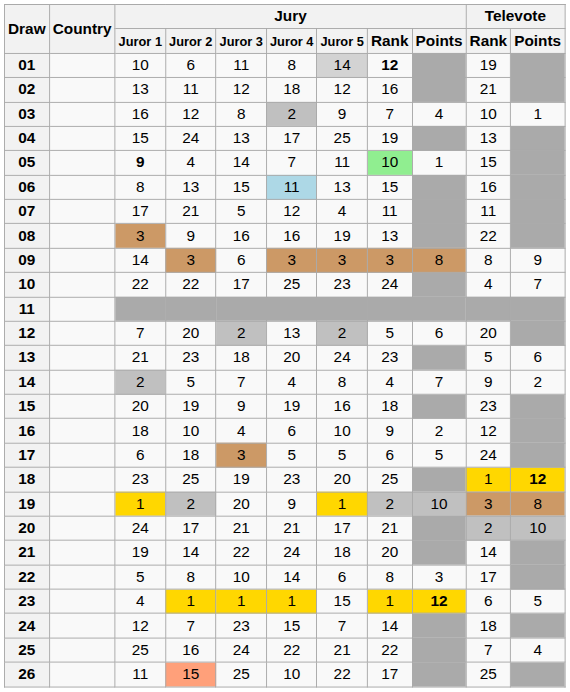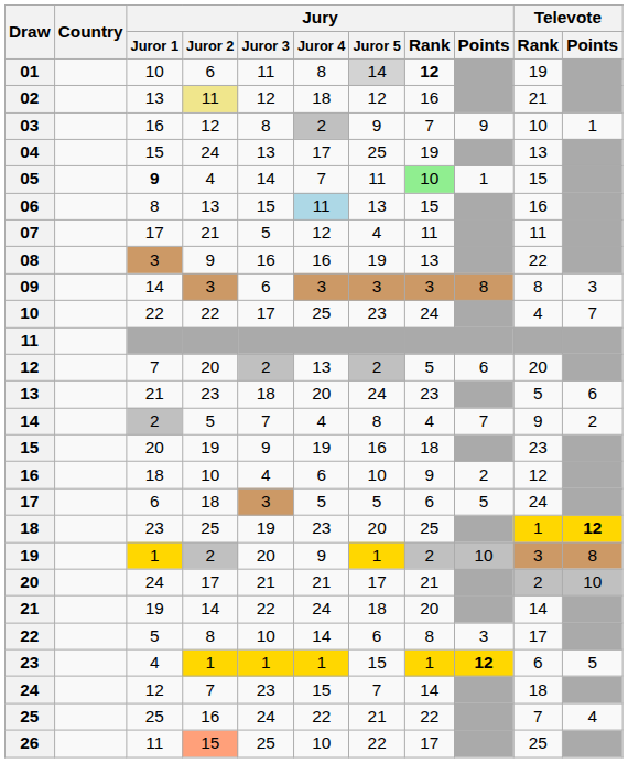 <table class="sortable wikitable collapsible plainrowheaders" style="text-align:center;">
 <tr>
 </tr>
 <tr>
 <th scope="col" rowspan="2">Draw</th>
 <th scope="col" rowspan="2">Country</th>
 <th scope="col" colspan="7">Jury</th>
 <th scope="col" colspan="2">Televote</th>
 </tr>
 <tr>
 <th scope="col"><small>Juror 1</small></th>
 <th scope="col"><small>Juror 2</small></th>
 <th scope="col"><small>Juror 3</small></th>
 <th scope="col"><small>Juror 4</small></th>
 <th scope="col"><small>Juror 5</small></th>
 <th scope="col">Rank</th>
 <th scope="col">Points</th>
 <th scope="col">Rank</th>
 <th scope="col">Points</th>
 </tr>
 <tr>
 <th scope="row" style="text-align:center;">01</th>
 <td style="text-align:left;"></td>
 <td>10</td>
 <td>6</td>
 <td>11</td>
 <td>8</td>
 <td style="background: lightgrey;">14</td>
 <td><strong>12</strong></td>
 <td style="background:#AAAAAA;"></td>
 <td>19</td>
 <td style="background:#AAAAAA;"></td>
 </tr>
 <tr>
 <th scope="row" style="text-align:center;">02</th>
 <td style="text-align:left;"></td>
 <td>13</td>
-<td>11</td>
+<td style="background: khaki;">11</td>
 <td>12</td>
 <td>18</td>
 <td>12</td>
 <td>16</td>
 <td style="background:#AAAAAA;"></td>
 <td>21</td>
 <td style="background:#AAAAAA;"></td>
 </tr>
 <tr>
 <th scope="row" style="text-align:center;">03</th>
 <td style="text-align:left;"></td>
 <td>16</td>
 <td>12</td>
 <td>8</td>
 <td style="background:silver;">2</td>
 <td>9</td>
 <td>7</td>
-<td>4</td>
+<td>9</td>
 <td>10</td>
 <td>1</td>
 </tr>
 <tr>
 <th scope="row" style="text-align:center;">04</th>
 <td style="text-align:left;"></td>
 <td>15</td>
 <td>24</td>
 <td>13</td>
 <td>17</td>
 <td>25</td>
 <td>19</td>
 <td style="background:#AAAAAA;"></td>
 <td>13</td>
 <td style="background:#AAAAAA;"></td>
 </tr>
 <tr>
 <th scope="row" style="text-align:center;">05</th>
 <td style="text-align:left;"></td>
 <td><strong>9</strong></td>
 <td>4</td>
 <td>14</td>
 <td>7</td>
 <td>11</td>
 <td style="background: lightgreen;">10</td>
 <td>1</td>
 <td>15</td>
 <td style="background:#AAAAAA;"></td>
 </tr>
 <tr>
 <th scope="row" style="text-align:center;">06</th>
 <td style="text-align:left;"></td>
 <td>8</td>
 <td>13</td>
 <td>15</td>
 <td style="background: lightblue;">11</td>
 <td>13</td>
 <td>15</td>
 <td style="background:#AAAAAA;"></td>
 <td>16</td>
 <td style="background:#AAAAAA;"></td>
 </tr>
 <tr>
 <th scope="row" style="text-align:center;">07</th>
 <td style="text-align:left;"></td>
 <td>17</td>
 <td>21</td>
 <td>5</td>
 <td>12</td>
 <td>4</td>
 <td>11</td>
 <td style="background:#AAAAAA;"></td>
 <td>11</td>
 <td style="background:#AAAAAA;"></td>
 </tr>
 <tr>
 <th scope="row" style="text-align:center;">08</th>
 <td style="text-align:left;"></td>
 <td style="background:#CC9966;">3</td>
 <td>9</td>
 <td>16</td>
 <td>16</td>
 <td>19</td>
 <td>13</td>
 <td style="background:#AAAAAA;"></td>
 <td>22</td>
 <td style="background:#AAAAAA;"></td>
 </tr>
 <tr>
 <th scope="row" style="text-align:center;">09</th>
 <td style="text-align:left;"></td>
 <td>14</td>
 <td style="background:#CC9966;">3</td>
 <td>6</td>
 <td style="background:#CC9966;">3</td>
 <td style="background:#CC9966;">3</td>
 <td style="background:#CC9966;">3</td>
 <td style="background:#CC9966;">8</td>
 <td>8</td>
-<td>9</td>
+<td>3</td>
 </tr>
 <tr>
 <th scope="row" style="text-align:center;">10</th>
 <td style="text-align:left;"></td>
 <td>22</td>
 <td>22</td>
 <td>17</td>
 <td>25</td>
 <td>23</td>
 <td>24</td>
 <td style="background:#AAAAAA;"></td>
 <td>4</td>
 <td>7</td>
 </tr>
 <tr class=sortbottom>
 <th scope="row" style="text-align:center;">11</th>
 <td style="text-align:left;"></td>
 <td style="background:#AAAAAA;"></td>
 <td style="background:#AAAAAA;"></td>
 <td style="background:#AAAAAA;"></td>
 <td style="background:#AAAAAA;"></td>
 <td style="background:#AAAAAA;"></td>
 <td style="background:#AAAAAA;"></td>
 <td style="background:#AAAAAA;"></td>
 <td style="background:#AAAAAA;"></td>
 <td style="background:#AAAAAA;"></td>
 </tr>
 <tr>
 <th scope="row" style="text-align:center;">12</th>
 <td style="text-align:left;"></td>
 <td>7</td>
 <td>20</td>
 <td style="background:silver;">2</td>
 <td>13</td>
 <td style="background:silver;">2</td>
 <td>5</td>
 <td>6</td>
 <td>20</td>
 <td style="background:#AAAAAA;"></td>
 </tr>
 <tr>
 <th scope="row" style="text-align:center;">13</th>
 <td style="text-align:left;"></td>
 <td>21</td>
 <td>23</td>
 <td>18</td>
 <td>20</td>
 <td>24</td>
 <td>23</td>
 <td style="background:#AAAAAA;"></td>
 <td>5</td>
 <td>6</td>
 </tr>
 <tr>
 <th scope="row" style="text-align:center;">14</th>
 <td style="text-align:left;"></td>
 <td style="background:silver;">2</td>
 <td>5</td>
 <td>7</td>
 <td>4</td>
 <td>8</td>
 <td>4</td>
 <td>7</td>
 <td>9</td>
 <td>2</td>
 </tr>
 <tr>
 <th scope="row" style="text-align:center;">15</th>
 <td style="text-align:left;"></td>
 <td>20</td>
 <td>19</td>
 <td>9</td>
 <td>19</td>
 <td>16</td>
 <td>18</td>
 <td style="background:#AAAAAA;"></td>
 <td>23</td>
 <td style="background:#AAAAAA;"></td>
 </tr>
 <tr>
 <th scope="row" style="text-align:center;">16</th>
 <td style="text-align:left;"></td>
 <td>18</td>
 <td>10</td>
 <td>4</td>
 <td>6</td>
 <td>10</td>
 <td>9</td>
 <td>2</td>
 <td>12</td>
 <td style="background:#AAAAAA;"></td>
 </tr>
 <tr>
 <th scope="row" style="text-align:center;">17</th>
 <td style="text-align:left;"></td>
 <td>6</td>
 <td>18</td>
 <td style="background:#CC9966;">3</td>
 <td>5</td>
 <td>5</td>
 <td>6</td>
 <td>5</td>
 <td>24</td>
 <td style="background:#AAAAAA;"></td>
 </tr>
 <tr>
 <th scope="row" style="text-align:center;">18</th>
 <td style="text-align:left;"></td>
 <td>23</td>
 <td>25</td>
 <td>19</td>
 <td>23</td>
 <td>20</td>
 <td>25</td>
 <td style="background:#AAAAAA;"></td>
 <td style="background:gold;">1</td>
 <td style="background:gold;"><strong>12</strong></td>
 </tr>
 <tr>
 <th scope="row" style="text-align:center;">19</th>
 <td style="text-align:left;"></td>
 <td style="background:gold;">1</td>
 <td style="background:silver;">2</td>
 <td>20</td>
 <td>9</td>
 <td style="background:gold;">1</td>
 <td style="background:silver;">2</td>
 <td style="background:silver;">10</td>
 <td style="background:#CC9966;">3</td>
 <td style="background:#CC9966;">8</td>
 </tr>
 <tr>
 <th scope="row" style="text-align:center;">20</th>
 <td style="text-align:left;"></td>
 <td>24</td>
 <td>17</td>
 <td>21</td>
 <td>21</td>
 <td>17</td>
 <td>21</td>
 <td style="background:#AAAAAA;"></td>
 <td style="background:silver;">2</td>
 <td style="background:silver;">10</td>
 </tr>
 <tr>
 <th scope="row" style="text-align:center;">21</th>
 <td style="text-align:left;"></td>
 <td>19</td>
 <td>14</td>
 <td>22</td>
 <td>24</td>
 <td>18</td>
 <td>20</td>
 <td style="background:#AAAAAA;"></td>
 <td>14</td>
 <td style="background:#AAAAAA;"></td>
 </tr>
 <tr>
 <th scope="row" style="text-align:center;">22</th>
 <td style="text-align:left;"></td>
 <td>5</td>
 <td>8</td>
 <td>10</td>
 <td>14</td>
 <td>6</td>
 <td>8</td>
 <td>3</td>
 <td>17</td>
 <td style="background:#AAAAAA;"></td>
 </tr>
 <tr>
 <th scope="row" style="text-align:center;">23</th>
 <td style="text-align:left;"></td>
 <td>4</td>
 <td style="background:gold;">1</td>
 <td style="background:gold;">1</td>
 <td style="background:gold;">1</td>
 <td>15</td>
 <td style="background:gold;">1</td>
 <td style="background:gold;"><strong>12</strong></td>
 <td>6</td>
 <td>5</td>
 </tr>
 <tr>
 <th scope="row" style="text-align:center;">24</th>
 <td style="text-align:left;"></td>
 <td>12</td>
 <td>7</td>
 <td>23</td>
 <td>15</td>
 <td>7</td>
 <td>14</td>
 <td style="background:#AAAAAA;"></td>
 <td>18</td>
 <td style="background:#AAAAAA;"></td>
 </tr>
 <tr>
 <th scope="row" style="text-align:center;">25</th>
 <td style="text-align:left;"></td>
 <td>25</td>
 <td>16</td>
 <td>24</td>
 <td>22</td>
 <td>21</td>
 <td>22</td>
 <td style="background:#AAAAAA;"></td>
 <td>7</td>
 <td>4</td>
 </tr>
 <tr>
 <th scope="row" style="text-align:center;">26</th>
 <td style="text-align:left;"></td>
 <td>11</td>
 <td style="background: lightsalmon;">15</td>
 <td>25</td>
 <td>10</td>
 <td>22</td>
 <td>17</td>
 <td style="background:#AAAAAA;"></td>
 <td>25</td>
 <td style="background:#AAAAAA;"></td>
 </tr>
 </table>
